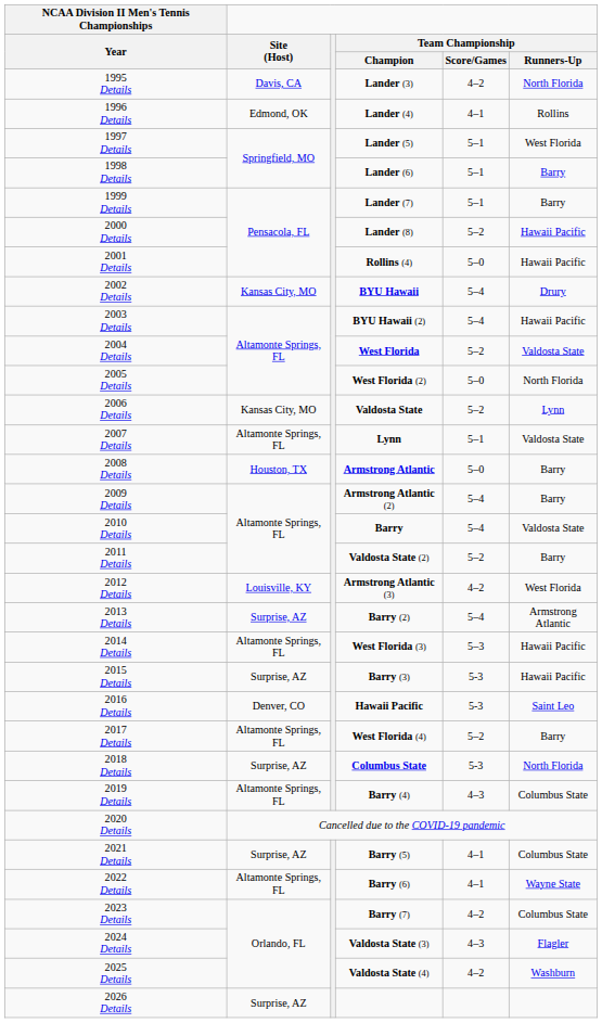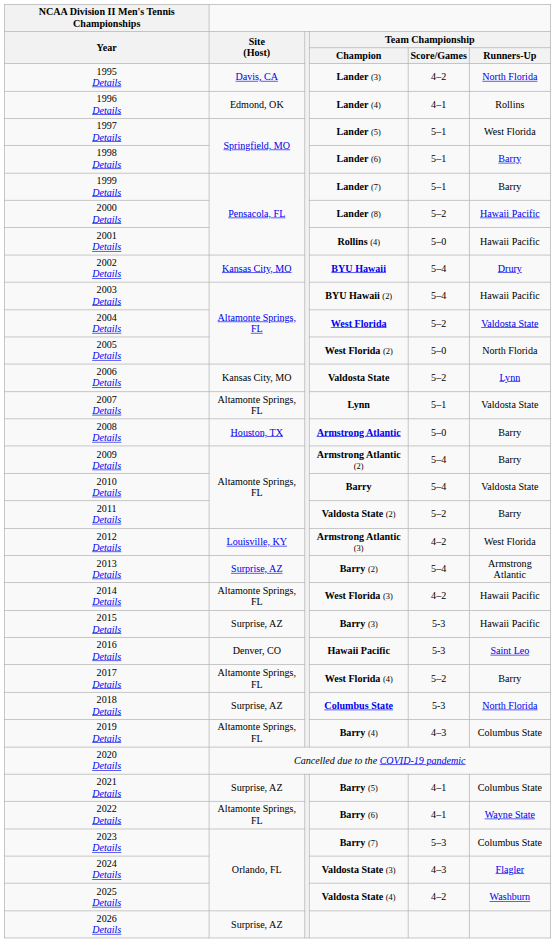 <table class="wikitable" style="text-align:center">
 <tr>
 <th style=>NCAA Division II Men's Tennis Championships</th>
 </tr>
 <tr>
 <th rowspan="2">Year</th>
 <th rowspan="2">Site<br>(Host)</th>
 <th rowspan="27"></th>
 <th colspan=3>Team Championship</th>
 </tr>
 <tr>
 <th>Champion</th>
 <th>Score/Games</th>
 <th>Runners-Up</th>
 </tr>
 <tr>
 <td>1995<br><em><a href='#'>Details</a></em></td>
 <td><a href='#'>Davis, CA</a></td>
 <td><strong>Lander</strong> <small>(3)</small></td>
 <td>4–2</td>
 <td><a href='#'>North Florida</a></td>
 </tr>
 <tr>
 <td>1996<br><em><a href='#'>Details</a></em></td>
 <td>Edmond, OK</td>
 <td><strong>Lander</strong> <small>(4)</small></td>
 <td>4–1</td>
 <td>Rollins</td>
 </tr>
 <tr>
 <td>1997<br><em><a href='#'>Details</a></em></td>
 <td rowspan="2"><a href='#'>Springfield, MO</a></td>
 <td><strong>Lander</strong> <small>(5)</small></td>
 <td>5–1</td>
 <td>West Florida</td>
 </tr>
 <tr>
 <td>1998<br><em><a href='#'>Details</a></em></td>
 <td><strong>Lander</strong> <small>(6)</small></td>
 <td>5–1</td>
 <td><a href='#'>Barry</a></td>
 </tr>
 <tr>
 <td>1999<br><em><a href='#'>Details</a></em></td>
 <td rowspan="3"><a href='#'>Pensacola, FL</a></td>
 <td><strong>Lander</strong> <small>(7)</small></td>
 <td>5–1</td>
 <td>Barry</td>
 </tr>
 <tr>
 <td>2000<br><em><a href='#'>Details</a></em></td>
 <td><strong>Lander</strong> <small>(8)</small></td>
 <td>5–2</td>
 <td><a href='#'>Hawaii Pacific</a></td>
 </tr>
 <tr>
 <td>2001<br><em><a href='#'>Details</a></em></td>
 <td><strong>Rollins</strong> <small>(4)</small></td>
 <td>5–0</td>
 <td>Hawaii Pacific</td>
 </tr>
 <tr>
 <td>2002<br><em><a href='#'>Details</a></em></td>
 <td><a href='#'>Kansas City, MO</a></td>
 <td><strong><a href='#'>BYU Hawaii</a></strong></td>
 <td>5–4</td>
 <td><a href='#'>Drury</a></td>
 </tr>
 <tr>
 <td>2003<br><em><a href='#'>Details</a></em></td>
 <td rowspan="3"><a href='#'>Altamonte Springs, FL</a></td>
 <td><strong>BYU Hawaii</strong> <small>(2)</small></td>
 <td>5–4</td>
 <td>Hawaii Pacific</td>
 </tr>
 <tr>
 <td>2004<br><em><a href='#'>Details</a></em></td>
 <td><strong><a href='#'>West Florida</a></strong></td>
 <td>5–2</td>
 <td><a href='#'>Valdosta State</a></td>
 </tr>
 <tr>
 <td>2005<br><em><a href='#'>Details</a></em></td>
 <td><strong>West Florida</strong> <small>(2)</small></td>
 <td>5–0</td>
 <td>North Florida</td>
 </tr>
 <tr>
 <td>2006<br><em><a href='#'>Details</a></em></td>
 <td>Kansas City, MO</td>
 <td><strong>Valdosta State</strong></td>
 <td>5–2</td>
 <td><a href='#'>Lynn</a></td>
 </tr>
 <tr>
 <td>2007<br><em><a href='#'>Details</a></em></td>
 <td>Altamonte Springs, FL</td>
 <td><strong>Lynn</strong></td>
 <td>5–1</td>
 <td>Valdosta State</td>
 </tr>
 <tr>
 <td>2008<br><em><a href='#'>Details</a></em></td>
 <td><a href='#'>Houston, TX</a></td>
 <td><strong><a href='#'>Armstrong Atlantic</a></strong></td>
 <td>5–0</td>
 <td>Barry</td>
 </tr>
 <tr>
 <td>2009<br><em><a href='#'>Details</a></em></td>
 <td rowspan="3">Altamonte Springs, FL</td>
 <td><strong>Armstrong Atlantic</strong> <small>(2)</small></td>
 <td>5–4</td>
 <td>Barry</td>
 </tr>
 <tr>
 <td>2010<br><em><a href='#'>Details</a></em></td>
 <td><strong>Barry</strong></td>
 <td>5–4</td>
 <td>Valdosta State</td>
 </tr>
 <tr>
 <td>2011<br><em><a href='#'>Details</a></em></td>
 <td><strong>Valdosta State</strong> <small>(2)</small></td>
 <td>5–2</td>
 <td>Barry</td>
 </tr>
 <tr>
 <td>2012<br><em><a href='#'>Details</a></em></td>
 <td><a href='#'>Louisville, KY</a></td>
 <td><strong>Armstrong Atlantic</strong> <small>(3)</small></td>
 <td>4–2</td>
 <td>West Florida</td>
 </tr>
 <tr>
 <td>2013<br><em><a href='#'>Details</a></em></td>
 <td><a href='#'>Surprise, AZ</a></td>
 <td><strong>Barry</strong> <small>(2)</small></td>
 <td>5–4</td>
 <td>Armstrong Atlantic</td>
 </tr>
 <tr>
 <td>2014<br><em><a href='#'>Details</a></em></td>
 <td>Altamonte Springs, FL</td>
 <td><strong>West Florida</strong> <small>(3)</small></td>
-<td>5–3</td>
+<td>4–2</td>
 <td>Hawaii Pacific</td>
 </tr>
 <tr>
 <td>2015<br><em><a href='#'>Details</a></em></td>
 <td>Surprise, AZ</td>
 <td><strong>Barry</strong> <small>(3)</small></td>
 <td>5-3</td>
 <td>Hawaii Pacific</td>
 </tr>
 <tr>
 <td>2016<br><em><a href='#'>Details</a></em></td>
 <td>Denver, CO</td>
 <td><strong>Hawaii Pacific</strong></td>
 <td>5-3</td>
 <td><a href='#'>Saint Leo</a></td>
 </tr>
 <tr>
 <td>2017<br><em><a href='#'>Details</a></em></td>
 <td>Altamonte Springs, FL</td>
 <td><strong>West Florida</strong> <small>(4)</small></td>
 <td>5–2</td>
 <td>Barry</td>
 </tr>
 <tr>
 <td>2018<br><em><a href='#'>Details</a></em></td>
 <td>Surprise, AZ</td>
 <td><strong><a href='#'>Columbus State</a></strong></td>
 <td>5-3</td>
 <td><a href='#'>North Florida</a></td>
 </tr>
 <tr>
 <td>2019<br><em><a href='#'>Details</a></em></td>
 <td>Altamonte Springs, FL</td>
 <td><strong>Barry</strong> <small>(4)</small></td>
 <td>4–3</td>
 <td>Columbus State</td>
 </tr>
 <tr>
 <td>2020<br><em><a href='#'>Details</a></em></td>
 <td colspan=5 align=center><em>Cancelled due to the <a href='#'>COVID-19 pandemic</a></em></td>
 </tr>
 <tr>
 <td>2021<br><em><a href='#'>Details</a></em></td>
 <td>Surprise, AZ</td>
 <th rowspan="6"></th>
 <td><strong>Barry</strong> <small>(5)</small></td>
 <td>4–1</td>
 <td>Columbus State</td>
 </tr>
 <tr>
 <td>2022<br><em><a href='#'>Details</a></em></td>
 <td>Altamonte Springs, FL</td>
 <td><strong>Barry</strong> <small>(6)</small></td>
 <td>4–1</td>
 <td><a href='#'>Wayne State</a></td>
 </tr>
 <tr>
 <td>2023<br><em><a href='#'>Details</a></em></td>
 <td rowspan=3>Orlando, FL</td>
 <td><strong>Barry</strong> <small>(7)</small></td>
-<td>4–2</td>
+<td>5–3</td>
 <td>Columbus State</td>
 </tr>
 <tr>
 <td>2024<br><em><a href='#'>Details</a></em></td>
 <td><strong>Valdosta State</strong> <small>(3)</small></td>
 <td>4–3</td>
 <td><a href='#'>Flagler</a></td>
 </tr>
 <tr>
 <td>2025<br><em><a href='#'>Details</a></em></td>
 <td><strong>Valdosta State</strong> <small>(4)</small></td>
 <td>4–2</td>
 <td><a href='#'>Washburn</a></td>
 </tr>
 <tr>
 <td>2026<br><em><a href='#'>Details</a></em></td>
 <td>Surprise, AZ</td>
 <td></td>
 <td></td>
 <td></td>
 </tr>
 </table>
